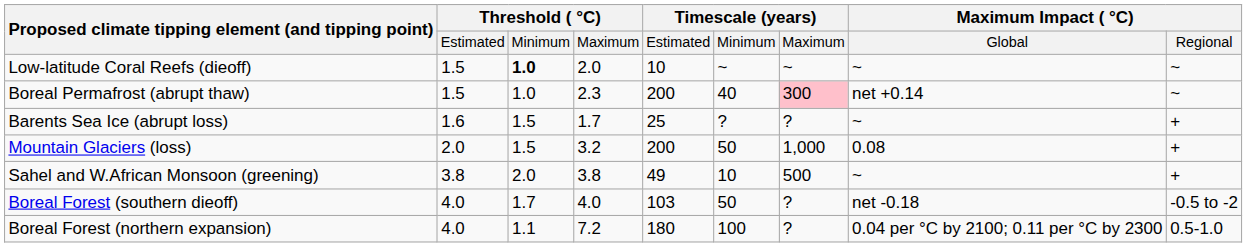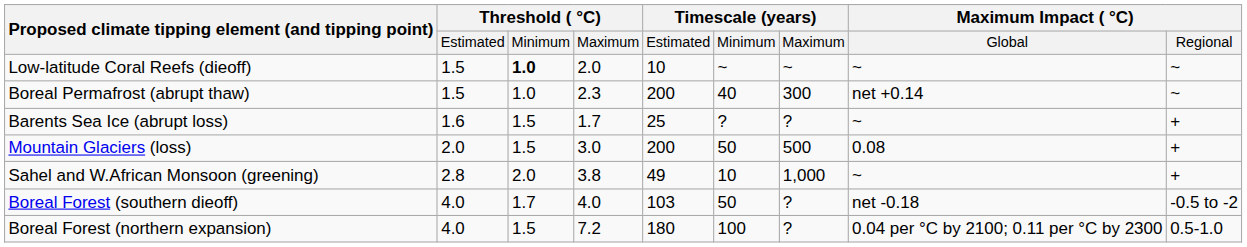 <table class="wikitable sortable">
 <tr>
 <th rowspan="2">Proposed climate tipping element (and tipping point)</th>
 <th colspan="3">Threshold ( °C)</th>
 <th colspan="3">Timescale (years)</th>
 <th colspan="3">Maximum Impact ( °C)</th>
 </tr>
 <tr>
 <th style="font-weight:normal;font-size:85%;">Estimated</th>
 <th style="font-weight:normal;font-size:85%;">Minimum</th>
 <th style="font-weight:normal;font-size:85%;">Maximum</th>
 <th style="font-weight:normal;font-size:85%;">Estimated</th>
 <th style="font-weight:normal;font-size:85%;">Minimum</th>
 <th style="font-weight:normal;font-size:85%;">Maximum</th>
 <th style="font-weight:normal;font-size:85%;">Global</th>
 <th style="font-weight:normal;font-size:85%;">Regional</th>
 </tr>
 <tr>
 <td>Low-latitude Coral Reefs (dieoff)</td>
 <td>1.5</td>
 <td><strong>1.0</strong></td>
 <td>2.0</td>
 <td>10</td>
 <td>~</td>
 <td>~</td>
 <td>~</td>
 <td>~</td>
 </tr>
 <tr>
 <td>Boreal Permafrost (abrupt thaw)</td>
 <td>1.5</td>
 <td>1.0</td>
 <td>2.3</td>
 <td>200</td>
 <td>40</td>
-<td style="background: pink;">300</td>
+<td>300</td>
 <td>net +0.14</td>
 <td>~</td>
 </tr>
 <tr>
 <td>Barents Sea Ice (abrupt loss)</td>
 <td>1.6</td>
 <td>1.5</td>
 <td>1.7</td>
 <td>25</td>
 <td>?</td>
 <td>?</td>
 <td>~</td>
 <td>+</td>
 </tr>
 <tr>
 <td><a href='#'>Mountain Glaciers</a> (loss)</td>
 <td>2.0</td>
 <td>1.5</td>
-<td>3.2</td>
+<td>3.0</td>
 <td>200</td>
 <td>50</td>
-<td>1,000</td>
+<td>500</td>
 <td>0.08</td>
 <td>+</td>
 </tr>
 <tr>
 <td>Sahel and W.African Monsoon (greening)</td>
-<td>3.8</td>
+<td>2.8</td>
 <td>2.0</td>
 <td>3.8</td>
 <td>49</td>
 <td>10</td>
-<td>500</td>
+<td>1,000</td>
 <td>~</td>
 <td>+</td>
 </tr>
 <tr>
 <td><a href='#'>Boreal Forest</a> (southern dieoff)</td>
 <td>4.0</td>
 <td>1.7</td>
 <td>4.0</td>
 <td>103</td>
 <td>50</td>
 <td>?</td>
 <td>net -0.18</td>
 <td>-0.5 to -2</td>
 </tr>
 <tr>
 <td>Boreal Forest (northern expansion)</td>
 <td>4.0</td>
-<td>1.1</td>
+<td>1.5</td>
 <td>7.2</td>
 <td>180</td>
 <td>100</td>
 <td>?</td>
 <td>0.04 per °C by 2100; 0.11 per °C by 2300</td>
 <td>0.5-1.0</td>
 </tr>
 </table>
